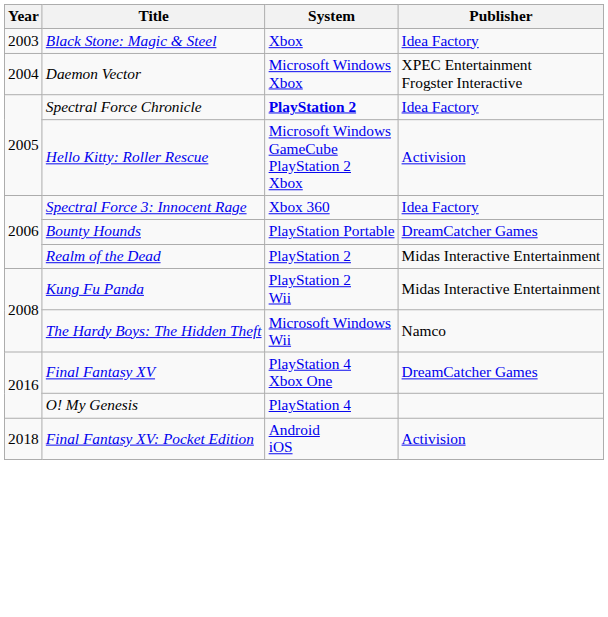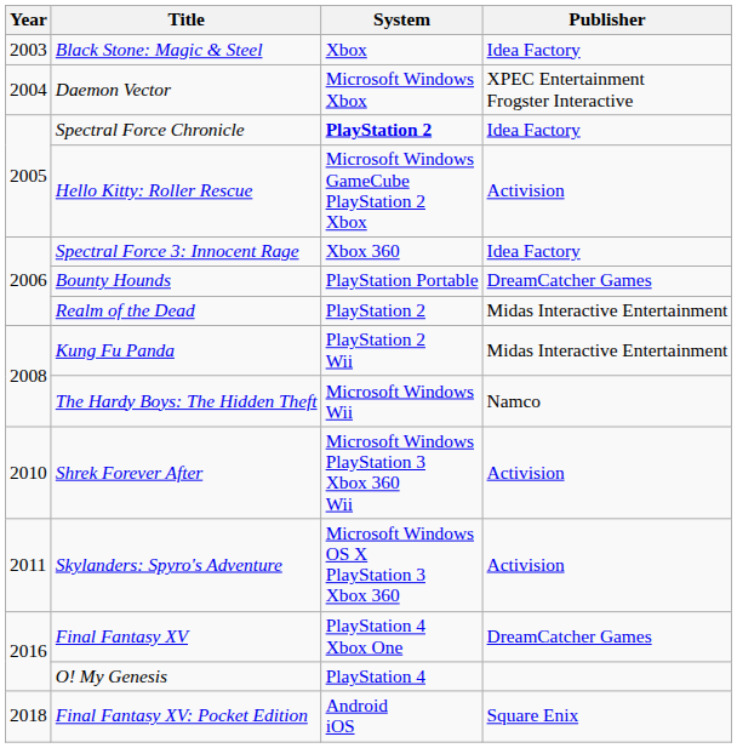 <table class="wikitable">
 <tr>
 <th>Year</th>
 <th>Title</th>
 <th>System</th>
 <th>Publisher</th>
 </tr>
 <tr>
 <td>2003</td>
 <td><em><a href='#'>Black Stone: Magic & Steel</a></em></td>
 <td><a href='#'>Xbox</a></td>
 <td><a href='#'>Idea Factory</a></td>
 </tr>
 <tr>
 <td>2004</td>
 <td><em>Daemon Vector</em></td>
 <td><a href='#'>Microsoft Windows</a><br><a href='#'>Xbox</a></td>
 <td>XPEC Entertainment<br>Frogster Interactive</td>
 </tr>
 <tr>
 <td rowspan="2">2005</td>
 <td><em>Spectral Force Chronicle</em></td>
 <td><strong><a href='#'>PlayStation 2</a></strong></td>
 <td><a href='#'>Idea Factory</a></td>
 </tr>
 <tr>
 <td><em><a href='#'>Hello Kitty: Roller Rescue</a></em></td>
 <td><a href='#'>Microsoft Windows</a><br><a href='#'>GameCube</a><br><a href='#'>PlayStation 2</a><br><a href='#'>Xbox</a></td>
 <td><a href='#'>Activision</a></td>
 </tr>
 <tr>
 <td rowspan="3">2006</td>
 <td><em><a href='#'>Spectral Force 3: Innocent Rage</a></em></td>
 <td><a href='#'>Xbox 360</a></td>
 <td><a href='#'>Idea Factory</a></td>
 </tr>
 <tr>
 <td><em><a href='#'>Bounty Hounds</a></em></td>
 <td><a href='#'>PlayStation Portable</a></td>
 <td><a href='#'>DreamCatcher Games</a></td>
 </tr>
 <tr>
 <td><em><a href='#'>Realm of the Dead</a></em></td>
 <td><a href='#'>PlayStation 2</a></td>
 <td>Midas Interactive Entertainment</td>
 </tr>
 <tr>
 <td rowspan="2">2008</td>
 <td><em><a href='#'>Kung Fu Panda</a></em></td>
 <td><a href='#'>PlayStation 2</a><br><a href='#'>Wii</a></td>
 <td>Midas Interactive Entertainment</td>
 </tr>
 <tr>
 <td><em><a href='#'>The Hardy Boys: The Hidden Theft</a></em></td>
 <td><a href='#'>Microsoft Windows</a><br><a href='#'>Wii</a></td>
 <td>Namco</td>
 </tr>
 <tr>
+<td>2010</td>
+<td><em><a href='#'>Shrek Forever After</a></em></td>
+<td><a href='#'>Microsoft Windows</a><br><a href='#'>PlayStation 3</a><br><a href='#'>Xbox 360</a><br><a href='#'>Wii</a></td>
+<td><a href='#'>Activision</a></td>
+</tr>
+<tr>
+<td>2011</td>
+<td><em><a href='#'>Skylanders: Spyro's Adventure</a></em></td>
+<td><a href='#'>Microsoft Windows</a><br><a href='#'>OS X</a><br><a href='#'>PlayStation 3</a><br><a href='#'>Xbox 360</a></td>
+<td><a href='#'>Activision</a></td>
+</tr>
+<tr>
 <td rowspan="2">2016</td>
 <td><em><a href='#'>Final Fantasy XV</a></em></td>
 <td><a href='#'>PlayStation 4</a><br><a href='#'>Xbox One</a></td>
 <td><a href='#'>DreamCatcher Games</a></td>
 </tr>
 <tr>
 <td><em>O! My Genesis</em></td>
 <td><a href='#'>PlayStation 4</a></td>
 <td></td>
 </tr>
 <tr>
 <td rowspan="1">2018</td>
 <td><em><a href='#'>Final Fantasy XV: Pocket Edition</a></em></td>
 <td><a href='#'>Android</a><br><a href='#'>iOS</a></td>
-<td><a href='#'>Activision</a></td>
+<td><a href='#'>Square Enix</a></td>
 </tr>
 </table>
